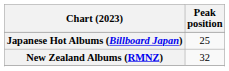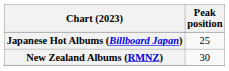 <table class="wikitable sortable plainrowheaders" style="text-align:center">
 <tr>
 <th scope="col">Chart (2023)</th>
 <th scope="col">Peak<br>position</th>
 </tr>
 <tr>
 </tr>
 <tr>
 </tr>
 <tr>
 <th scope="row">Japanese Hot Albums (<em><a href='#'>Billboard Japan</a></em>)</th>
 <td>25</td>
 </tr>
 <tr>
 <th scope="row">New Zealand Albums (<a href='#'>RMNZ</a>)</th>
-<td>32</td>
+<td>30</td>
 </tr>
 <tr>
 </tr>
 <tr>
 </tr>
 <tr>
 </tr>
 <tr>
 </tr>
 <tr>
 </tr>
 <tr>
 </tr>
 </table>
